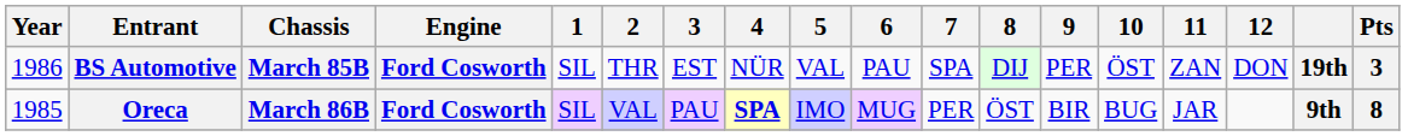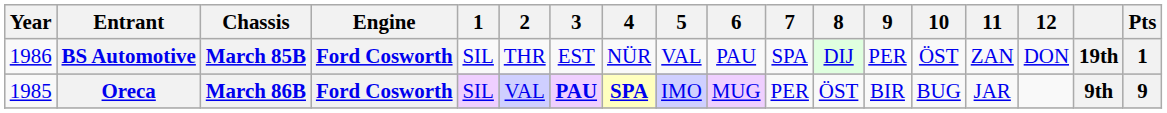 <table class="wikitable" style="text-align:center; font-size:85%">
 <tr>
 <th>Year</th>
 <th>Entrant</th>
 <th>Chassis</th>
 <th>Engine</th>
 <th>1</th>
 <th>2</th>
 <th>3</th>
 <th>4</th>
 <th>5</th>
 <th>6</th>
 <th>7</th>
 <th>8</th>
 <th>9</th>
 <th>10</th>
 <th>11</th>
 <th>12</th>
 <th></th>
 <th>Pts</th>
 </tr>
 <tr>
 <td><a href='#'>1986</a></td>
 <th nowrap><a href='#'>BS Automotive</a></th>
 <th nowrap><a href='#'>March 85B</a></th>
 <th nowrap><a href='#'>Ford Cosworth</a></th>
 <td><a href='#'>SIL</a></td>
 <td><a href='#'>THR</a></td>
 <td><a href='#'>EST</a></td>
 <td><a href='#'>NÜR</a></td>
 <td><a href='#'>VAL</a></td>
 <td><a href='#'>PAU</a></td>
 <td><a href='#'>SPA</a></td>
 <td style="background:#DFFFDF;"><a href='#'>DIJ</a><br></td>
 <td><a href='#'>PER</a></td>
 <td><a href='#'>ÖST</a></td>
 <td><a href='#'>ZAN</a></td>
 <td><a href='#'>DON</a></td>
 <th>19th</th>
-<th>3</th>
+<th>1</th>
 </tr>
 <tr>
 <td><a href='#'>1985</a></td>
 <th><a href='#'>Oreca</a></th>
 <th><a href='#'>March 86B</a></th>
 <th><a href='#'>Ford Cosworth</a></th>
 <td style="background:#EFCFFF;"><a href='#'>SIL</a><br></td>
 <td style="background:#CFCFFF;"><a href='#'>VAL</a><br></td>
-<td style="background:#EFCFFF;"><a href='#'>PAU</a><br></td>
+<td style="background:#EFCFFF;"><strong><a href='#'>PAU</a><br></strong></td>
 <td style="background:#FFFFBF;"><strong><a href='#'>SPA</a></strong><br></td>
 <td style="background:#CFCFFF;"><a href='#'>IMO</a><br></td>
 <td style="background:#EFCFFF;"><a href='#'>MUG</a><br></td>
 <td><a href='#'>PER</a></td>
 <td><a href='#'>ÖST</a></td>
 <td><a href='#'>BIR</a></td>
 <td><a href='#'>BUG</a></td>
 <td><a href='#'>JAR</a></td>
 <td></td>
 <th>9th</th>
-<th>8</th>
+<th>9</th>
 </tr>
 </table>
